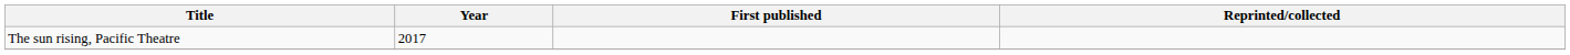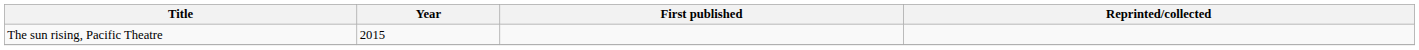 <table class='wikitable sortable' width='90%'>
 <tr>
 <th width=25%>Title</th>
 <th>Year</th>
 <th>First published</th>
 <th>Reprinted/collected</th>
 </tr>
 <tr>
 <td>The sun rising, Pacific Theatre</td>
-<td>2017</td>
+<td>2015</td>
 <td></td>
 <td></td>
 </tr>
 <tr>
 </tr>
 </table>
